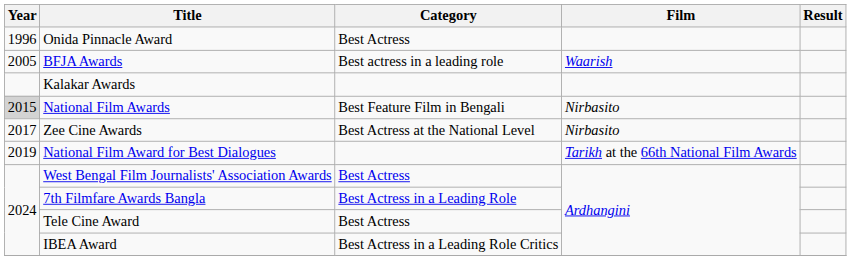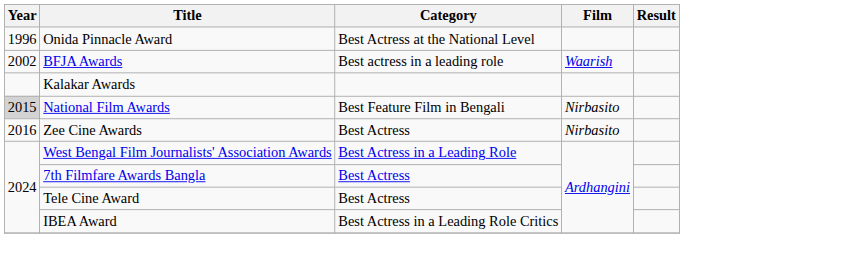 <table class="wikitable sortable">
 <tr>
 <th>Year</th>
 <th>Title</th>
 <th>Category</th>
 <th>Film</th>
 <th>Result</th>
 </tr>
 <tr>
 <td>1996</td>
 <td>Onida Pinnacle Award</td>
-<td>Best Actress</td>
+<td>Best Actress at the National Level</td>
 <td></td>
 <td></td>
 </tr>
 <tr>
-<td>2005</td>
+<td>2002</td>
 <td><a href='#'>BFJA Awards</a></td>
 <td>Best actress in a leading role</td>
 <td><em><a href='#'>Waarish</a></em></td>
 <td></td>
 </tr>
 <tr>
 <td></td>
 <td>Kalakar Awards</td>
 <td></td>
 <td></td>
 <td></td>
 </tr>
 <tr>
 <td style="background: lightgrey;">2015</td>
 <td><a href='#'>National Film Awards</a></td>
 <td>Best Feature Film in Bengali</td>
 <td><em>Nirbasito</em></td>
 <td></td>
 </tr>
 <tr>
-<td>2017</td>
+<td>2016</td>
 <td>Zee Cine Awards</td>
-<td>Best Actress at the National Level</td>
+<td>Best Actress</td>
 <td><em>Nirbasito</em></td>
-<td></td>
-</tr>
-<tr>
-<td>2019</td>
-<td><a href='#'>National Film Award for Best Dialogues</a></td>
-<td></td>
-<td><em><a href='#'>Tarikh</a></em> at the <a href='#'>66th National Film Awards</a></td>
 <td></td>
 </tr>
 <tr>
 <td rowspan="4">2024</td>
 <td><a href='#'>West Bengal Film Journalists' Association Awards</a></td>
-<td><a href='#'>Best Actress</a></td>
+<td><a href='#'>Best Actress in a Leading Role</a></td>
 <td rowspan="4"><em><a href='#'>Ardhangini</a></em></td>
 <td></td>
 </tr>
 <tr>
 <td><a href='#'>7th Filmfare Awards Bangla</a></td>
-<td><a href='#'>Best Actress in a Leading Role</a></td>
+<td><a href='#'>Best Actress</a></td>
 <td></td>
 </tr>
 <tr>
 <td>Tele Cine Award</td>
 <td>Best Actress</td>
 <td></td>
 </tr>
 <tr>
 <td>IBEA Award</td>
 <td>Best Actress in a Leading Role Critics</td>
 <td></td>
 </tr>
 <tr>
 </tr>
 </table>
